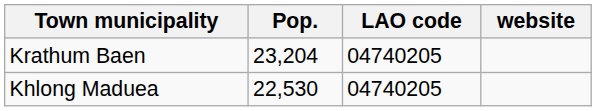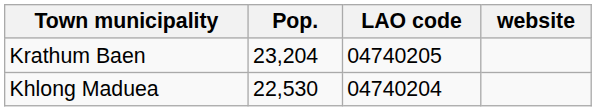 <table class="wikitable" style="width:50%;">
 <tr>
 <th>Town municipality</th>
 <th>Pop.</th>
 <th>LAO code</th>
 <th>website</th>
 </tr>
 <tr>
 <td>Krathum Baen</td>
 <td>23,204</td>
 <td>04740205</td>
 <td></td>
 </tr>
 <tr>
 <td>Khlong Maduea</td>
 <td>22,530</td>
-<td>04740205</td>
+<td>04740204</td>
 <td></td>
 </tr>
 </table>
